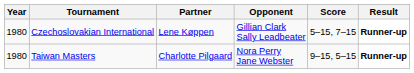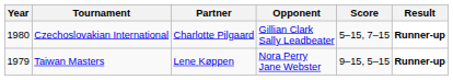 <table class="sortable wikitable" style="font-size:90%;">
 <tr>
 <th>Year</th>
 <th>Tournament</th>
 <th>Partner</th>
 <th>Opponent</th>
 <th>Score</th>
 <th>Result</th>
 </tr>
 <tr>
 <td align="center">1980</td>
 <td align="left"><a href='#'>Czechoslovakian International</a></td>
-<td align="left"> <a href='#'>Lene Køppen</a></td>
+<td align="left"> <a href='#'>Charlotte Pilgaard</a></td>
 <td align="left"> <a href='#'>Gillian Clark</a> <br>  <a href='#'>Sally Leadbeater</a></td>
 <td align="left">5–15, 7–15</td>
 <td style="text-align:left; background:white"> <strong>Runner-up</strong></td>
 </tr>
 <tr>
-<td align="center">1980</td>
+<td align="center">1979</td>
 <td align="left"><a href='#'>Taiwan Masters</a></td>
-<td align="left"> <a href='#'>Charlotte Pilgaard</a></td>
+<td align="left"> <a href='#'>Lene Køppen</a></td>
 <td align="left"> <a href='#'>Nora Perry</a><br> <a href='#'>Jane Webster</a></td>
 <td align="left">9–15, 5–15</td>
 <td style="text-align:left; background:white"> <strong>Runner-up</strong></td>
 </tr>
 </table>
